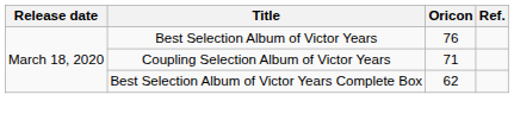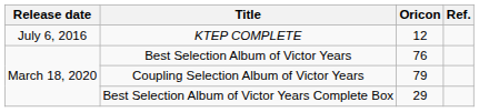 <table class="wikitable plainrowheaders" style="text-align: center">
 <tr>
 <th>Release date</th>
 <th>Title</th>
 <th>Oricon</th>
 <th>Ref.</th>
+</tr>
+<tr>
+<td>July 6, 2016</td>
+<td><em>KTEP COMPLETE</em></td>
+<td>12</td>
+<td></td>
 </tr>
 <tr>
 <td rowspan="3">March 18, 2020</td>
 <td>Best Selection Album of Victor Years</td>
 <td>76</td>
 <td></td>
 </tr>
 <tr>
 <td>Coupling Selection Album of Victor Years</td>
-<td>71</td>
+<td>79</td>
 <td></td>
 </tr>
 <tr>
 <td>Best Selection Album of Victor Years Complete Box</td>
-<td>62</td>
+<td>29</td>
 <td></td>
 </tr>
 </table>
